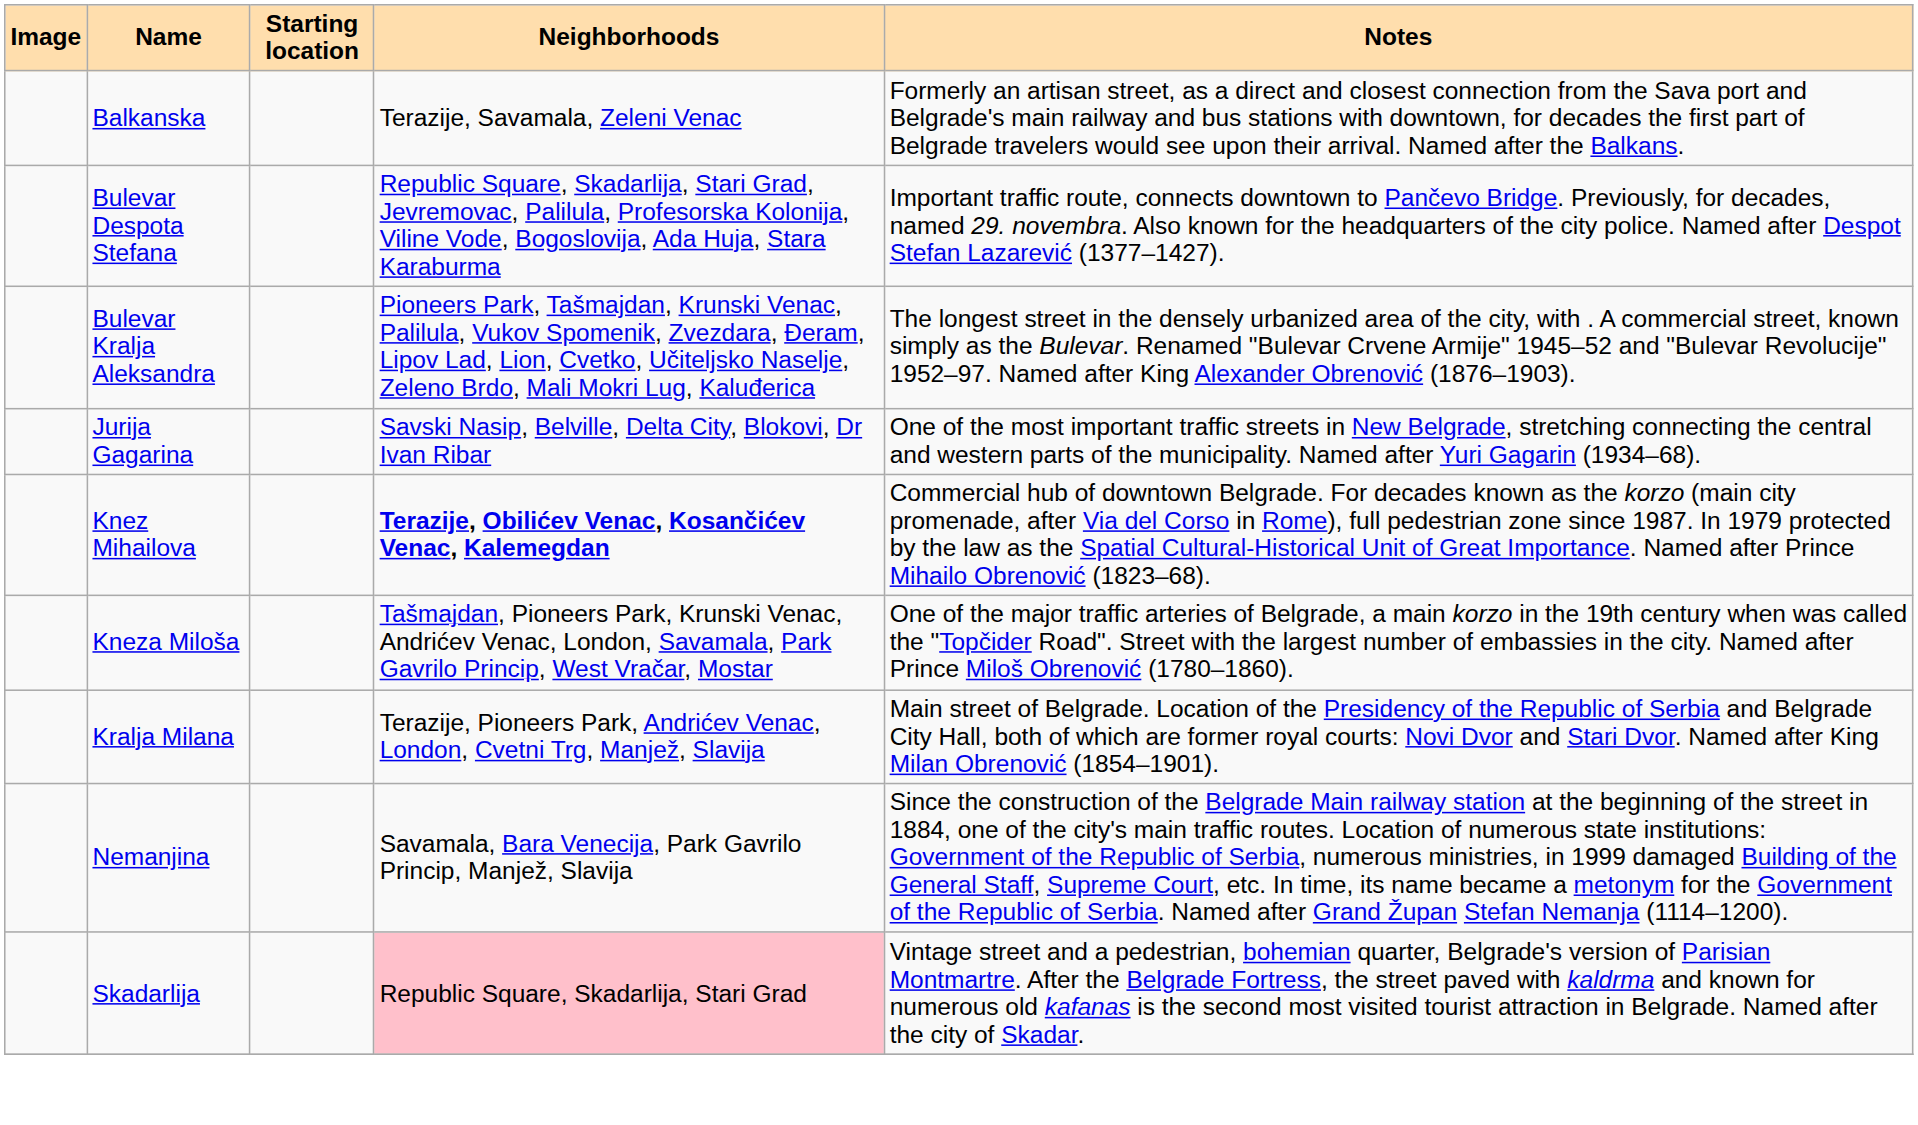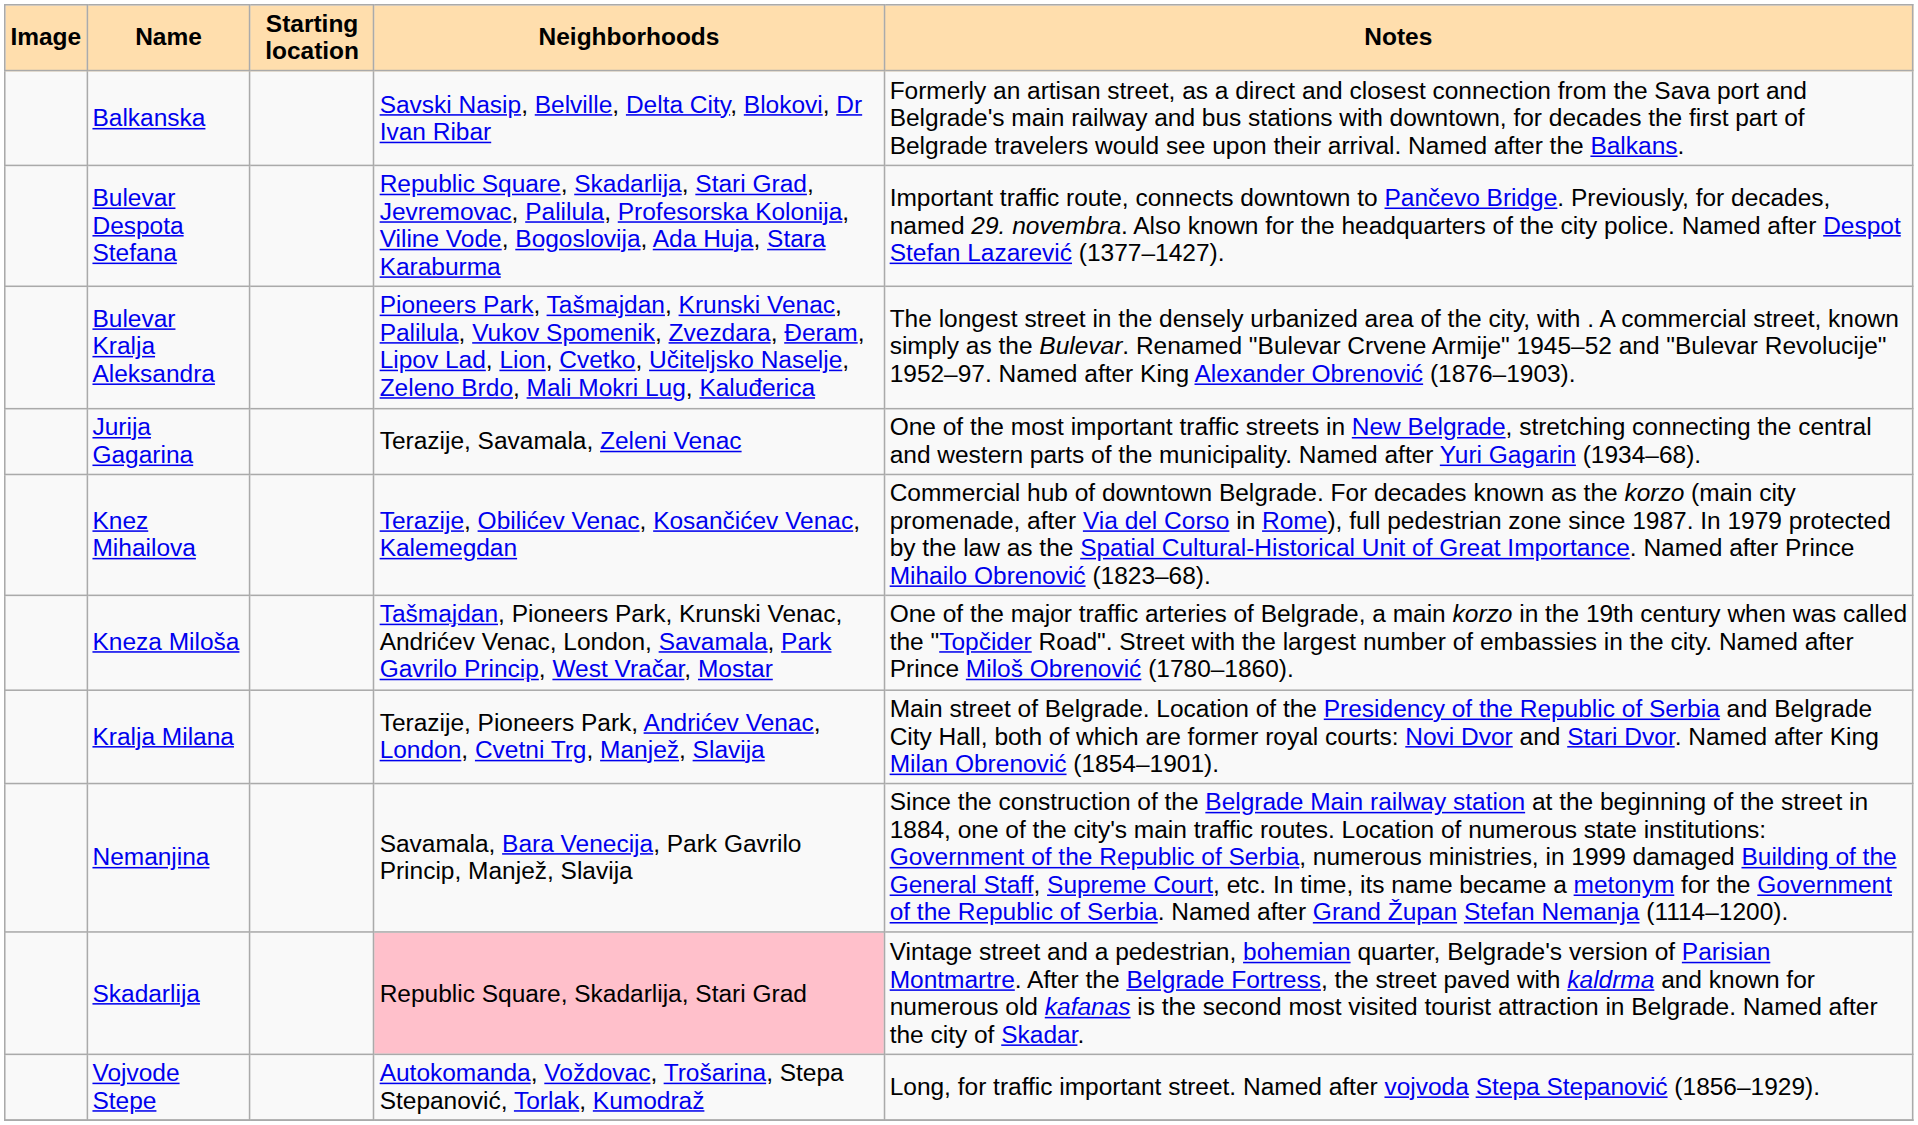 <table class="wikitable">
 <tr>
 <th style=background:#FFDEAD;><strong>Image</strong></th>
 <th style=background:#FFDEAD;><strong>Name</strong></th>
 <th style=background:#FFDEAD;><strong>Starting location</strong></th>
 <th style=background:#FFDEAD;><strong>Neighborhoods</strong></th>
 <th style=background:#FFDEAD;><strong>Notes</strong></th>
 </tr>
 <tr>
 <td></td>
 <td><a href='#'>Balkanska</a></td>
 <td></td>
-<td>Terazije, Savamala, <a href='#'>Zeleni Venac</a></td>
+<td><a href='#'>Savski Nasip</a>, <a href='#'>Belville</a>, <a href='#'>Delta City</a>, <a href='#'>Blokovi</a>, <a href='#'>Dr Ivan Ribar</a></td>
 <td>Formerly an artisan street, as a direct and closest connection from the Sava port and Belgrade's main railway and bus stations with downtown, for decades the first part of Belgrade travelers would see upon their arrival. Named after the <a href='#'>Balkans</a>.</td>
 </tr>
 <tr>
 <td></td>
 <td><a href='#'>Bulevar Despota Stefana</a></td>
 <td></td>
 <td><a href='#'>Republic Square</a>, <a href='#'>Skadarlija</a>, <a href='#'>Stari Grad</a>, <a href='#'>Jevremovac</a>, <a href='#'>Palilula</a>, <a href='#'>Profesorska Kolonija</a>, <a href='#'>Viline Vode</a>, <a href='#'>Bogoslovija</a>, <a href='#'>Ada Huja</a>, <a href='#'>Stara Karaburma</a></td>
 <td>Important traffic route, connects downtown to <a href='#'>Pančevo Bridge</a>. Previously, for decades, named <em>29. novembra</em>. Also known for the headquarters of the city police. Named after <a href='#'>Despot</a> <a href='#'>Stefan Lazarević</a> (1377–1427).</td>
 </tr>
 <tr>
 <td></td>
 <td><a href='#'>Bulevar Kralja Aleksandra</a></td>
 <td></td>
 <td><a href='#'>Pioneers Park</a>, <a href='#'>Tašmajdan</a>, <a href='#'>Krunski Venac</a>, <a href='#'>Palilula</a>, <a href='#'>Vukov Spomenik</a>, <a href='#'>Zvezdara</a>, <a href='#'>Đeram</a>, <a href='#'>Lipov Lad</a>, <a href='#'>Lion</a>, <a href='#'>Cvetko</a>, <a href='#'>Učiteljsko Naselje</a>, <a href='#'>Zeleno Brdo</a>, <a href='#'>Mali Mokri Lug</a>, <a href='#'>Kaluđerica</a></td>
 <td>The longest street in the densely urbanized area of the city, with . A commercial street, known simply as the <em>Bulevar</em>. Renamed "Bulevar Crvene Armije" 1945–52 and "Bulevar Revolucije" 1952–97. Named after King <a href='#'>Alexander Obrenović</a> (1876–1903).</td>
 </tr>
 <tr>
 <td></td>
 <td><a href='#'>Jurija Gagarina</a></td>
 <td></td>
-<td><a href='#'>Savski Nasip</a>, <a href='#'>Belville</a>, <a href='#'>Delta City</a>, <a href='#'>Blokovi</a>, <a href='#'>Dr Ivan Ribar</a></td>
+<td>Terazije, Savamala, <a href='#'>Zeleni Venac</a></td>
 <td>One of the most important traffic streets in <a href='#'>New Belgrade</a>, stretching connecting the central and western parts of the municipality. Named after <a href='#'>Yuri Gagarin</a> (1934–68).</td>
 </tr>
 <tr>
 <td></td>
 <td><a href='#'>Knez Mihailova</a></td>
 <td></td>
-<td><strong><a href='#'>Terazije</a>, <a href='#'>Obilićev Venac</a>, <a href='#'>Kosančićev Venac</a>, <a href='#'>Kalemegdan</a></strong></td>
+<td><a href='#'>Terazije</a>, <a href='#'>Obilićev Venac</a>, <a href='#'>Kosančićev Venac</a>, <a href='#'>Kalemegdan</a></td>
 <td>Commercial hub of downtown Belgrade. For decades known as the <em>korzo</em> (main city promenade, after <a href='#'>Via del Corso</a> in <a href='#'>Rome</a>), full pedestrian zone since 1987. In 1979 protected by the law as the <a href='#'>Spatial Cultural-Historical Unit of Great Importance</a>. Named after Prince <a href='#'>Mihailo Obrenović</a> (1823–68).</td>
 </tr>
 <tr>
 <td></td>
 <td><a href='#'>Kneza Miloša</a></td>
 <td></td>
 <td><a href='#'>Tašmajdan</a>, Pioneers Park, Krunski Venac, Andrićev Venac, London, <a href='#'>Savamala</a>, <a href='#'>Park Gavrilo Princip</a>, <a href='#'>West Vračar</a>, <a href='#'>Mostar</a></td>
 <td>One of the major traffic arteries of Belgrade, a main <em>korzo</em> in the 19th century when was called the "<a href='#'>Topčider</a> Road". Street with the largest number of embassies in the city. Named after Prince <a href='#'>Miloš Obrenović</a> (1780–1860).</td>
 </tr>
 <tr>
 <td></td>
 <td><a href='#'>Kralja Milana</a></td>
 <td></td>
 <td>Terazije, Pioneers Park, <a href='#'>Andrićev Venac</a>, <a href='#'>London</a>, <a href='#'>Cvetni Trg</a>, <a href='#'>Manjež</a>, <a href='#'>Slavija</a></td>
 <td>Main street of Belgrade. Location of the <a href='#'>Presidency of the Republic of Serbia</a> and Belgrade City Hall, both of which are former royal courts: <a href='#'>Novi Dvor</a> and <a href='#'>Stari Dvor</a>. Named after King <a href='#'>Milan Obrenović</a> (1854–1901).</td>
 </tr>
 <tr>
 <td></td>
 <td><a href='#'>Nemanjina</a></td>
 <td></td>
 <td>Savamala, <a href='#'>Bara Venecija</a>, Park Gavrilo Princip, Manjež, Slavija</td>
 <td>Since the construction of the <a href='#'>Belgrade Main railway station</a> at the beginning of the street in 1884, one of the city's main traffic routes. Location of numerous state institutions: <a href='#'>Government of the Republic of Serbia</a>, numerous ministries, in 1999 damaged <a href='#'>Building of the General Staff</a>, <a href='#'>Supreme Court</a>, etc. In time, its name became a <a href='#'>metonym</a> for the <a href='#'>Government of the Republic of Serbia</a>. Named after <a href='#'>Grand Župan</a> <a href='#'>Stefan Nemanja</a> (1114–1200).</td>
 </tr>
 <tr>
 <td></td>
 <td><a href='#'>Skadarlija</a></td>
 <td></td>
 <td style="background: pink;">Republic Square, Skadarlija, Stari Grad</td>
 <td>Vintage street and a pedestrian, <a href='#'>bohemian</a> quarter, Belgrade's version of <a href='#'>Parisian</a> <a href='#'>Montmartre</a>. After the <a href='#'>Belgrade Fortress</a>, the street paved with <em><a href='#'>kaldrma</a></em> and known for numerous old <em><a href='#'>kafanas</a></em> is the second most visited tourist attraction in Belgrade. Named after the city of <a href='#'>Skadar</a>.</td>
 </tr>
 <tr>
+<td></td>
+<td><a href='#'>Vojvode Stepe</a></td>
+<td></td>
+<td><a href='#'>Autokomanda</a>, <a href='#'>Voždovac</a>, <a href='#'>Trošarina</a>, Stepa Stepanović, <a href='#'>Torlak</a>, <a href='#'>Kumodraž</a></td>
+<td>Long, for traffic important street. Named after <a href='#'>vojvoda</a> <a href='#'>Stepa Stepanović</a> (1856–1929).</td>
+</tr>
+<tr>
 </tr>
 </table>
